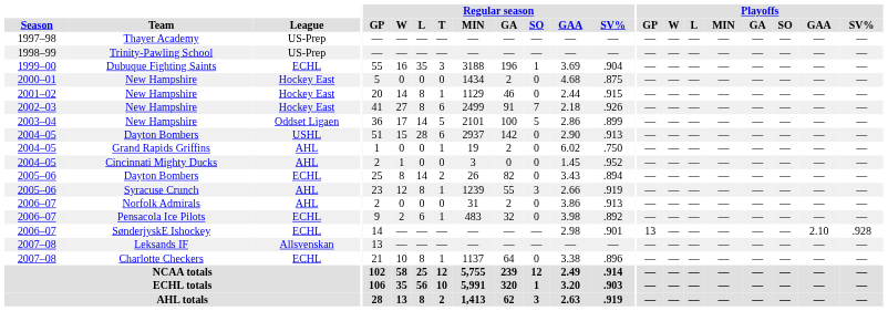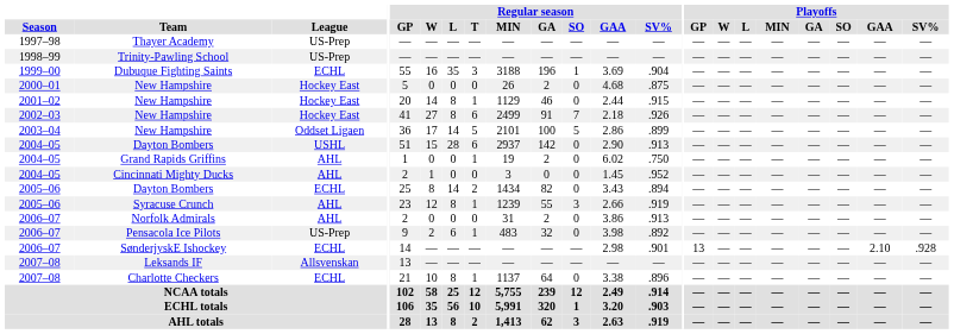 <table border="0" cellpadding="1" cellspacing="0" style="text-align:center; width:80em">
 <tr bgcolor="#e0e0e0">
 <th colspan="3" bgcolor="#ffffff"></th>
 <th rowspan="99" bgcolor="#ffffff"></th>
 <th colspan="9"><a href='#'>Regular season</a></th>
 <th rowspan="99" bgcolor="#ffffff"></th>
 <th colspan="8"><a href='#'>Playoffs</a></th>
 </tr>
 <tr bgcolor="#e0e0e0">
 <th><a href='#'>Season</a></th>
 <th>Team</th>
 <th>League</th>
 <th>GP</th>
 <th>W</th>
 <th>L</th>
 <th>T</th>
 <th>MIN</th>
 <th>GA</th>
 <th><a href='#'>SO</a></th>
 <th><a href='#'>GAA</a></th>
 <th><a href='#'>SV%</a></th>
 <th>GP</th>
 <th>W</th>
 <th>L</th>
 <th>MIN</th>
 <th>GA</th>
 <th>SO</th>
 <th>GAA</th>
 <th>SV%</th>
 </tr>
 <tr>
 <td>1997–98</td>
 <td><a href='#'>Thayer Academy</a></td>
 <td>US-Prep</td>
 <td>—</td>
 <td>—</td>
 <td>—</td>
 <td>—</td>
 <td>—</td>
 <td>—</td>
 <td>—</td>
 <td>—</td>
 <td>—</td>
 <td>—</td>
 <td>—</td>
 <td>—</td>
 <td>—</td>
 <td>—</td>
 <td>—</td>
 <td>—</td>
 <td>—</td>
 </tr>
 <tr bgcolor="f0f0f0">
 <td>1998–99</td>
 <td><a href='#'>Trinity-Pawling School</a></td>
 <td>US-Prep</td>
 <td>—</td>
 <td>—</td>
 <td>—</td>
 <td>—</td>
 <td>—</td>
 <td>—</td>
 <td>—</td>
 <td>—</td>
 <td>—</td>
 <td>—</td>
 <td>—</td>
 <td>—</td>
 <td>—</td>
 <td>—</td>
 <td>—</td>
 <td>—</td>
 <td>—</td>
 </tr>
 <tr>
 <td><a href='#'>1999–00</a></td>
 <td><a href='#'>Dubuque Fighting Saints</a></td>
 <td><a href='#'>ECHL</a></td>
 <td>55</td>
 <td>16</td>
 <td>35</td>
 <td>3</td>
 <td>3188</td>
 <td>196</td>
 <td>1</td>
 <td>3.69</td>
 <td>.904</td>
 <td>—</td>
 <td>—</td>
 <td>—</td>
 <td>—</td>
 <td>—</td>
 <td>—</td>
 <td>—</td>
 <td>—</td>
 </tr>
 <tr bgcolor="f0f0f0">
 <td><a href='#'>2000–01</a></td>
 <td><a href='#'>New Hampshire</a></td>
 <td><a href='#'>Hockey East</a></td>
 <td>5</td>
 <td>0</td>
 <td>0</td>
 <td>0</td>
-<td>1434</td>
+<td>26</td>
 <td>2</td>
 <td>0</td>
 <td>4.68</td>
 <td>.875</td>
 <td>—</td>
 <td>—</td>
 <td>—</td>
 <td>—</td>
 <td>—</td>
 <td>—</td>
 <td>—</td>
 <td>—</td>
 </tr>
 <tr>
 <td><a href='#'>2001–02</a></td>
 <td><a href='#'>New Hampshire</a></td>
 <td><a href='#'>Hockey East</a></td>
 <td>20</td>
 <td>14</td>
 <td>8</td>
 <td>1</td>
 <td>1129</td>
 <td>46</td>
 <td>0</td>
 <td>2.44</td>
 <td>.915</td>
 <td>—</td>
 <td>—</td>
 <td>—</td>
 <td>—</td>
 <td>—</td>
 <td>—</td>
 <td>—</td>
 <td>—</td>
 </tr>
 <tr bgcolor="f0f0f0">
 <td><a href='#'>2002–03</a></td>
 <td><a href='#'>New Hampshire</a></td>
 <td><a href='#'>Hockey East</a></td>
 <td>41</td>
 <td>27</td>
 <td>8</td>
 <td>6</td>
 <td>2499</td>
 <td>91</td>
 <td>7</td>
 <td>2.18</td>
 <td>.926</td>
 <td>—</td>
 <td>—</td>
 <td>—</td>
 <td>—</td>
 <td>—</td>
 <td>—</td>
 <td>—</td>
 <td>—</td>
 </tr>
 <tr>
 <td><a href='#'>2003–04</a></td>
 <td><a href='#'>New Hampshire</a></td>
 <td><a href='#'>Oddset Ligaen</a></td>
 <td>36</td>
 <td>17</td>
 <td>14</td>
 <td>5</td>
 <td>2101</td>
 <td>100</td>
 <td>5</td>
 <td>2.86</td>
 <td>.899</td>
 <td>—</td>
 <td>—</td>
 <td>—</td>
 <td>—</td>
 <td>—</td>
 <td>—</td>
 <td>—</td>
 <td>—</td>
 </tr>
 <tr bgcolor="f0f0f0">
 <td><a href='#'>2004–05</a></td>
 <td><a href='#'>Dayton Bombers</a></td>
 <td><a href='#'>USHL</a></td>
 <td>51</td>
 <td>15</td>
 <td>28</td>
 <td>6</td>
 <td>2937</td>
 <td>142</td>
 <td>0</td>
 <td>2.90</td>
 <td>.913</td>
 <td>—</td>
 <td>—</td>
 <td>—</td>
 <td>—</td>
 <td>—</td>
 <td>—</td>
 <td>—</td>
 <td>—</td>
 </tr>
 <tr>
 <td><a href='#'>2004–05</a></td>
 <td><a href='#'>Grand Rapids Griffins</a></td>
 <td><a href='#'>AHL</a></td>
 <td>1</td>
 <td>0</td>
 <td>0</td>
 <td>1</td>
 <td>19</td>
 <td>2</td>
 <td>0</td>
 <td>6.02</td>
 <td>.750</td>
 <td>—</td>
 <td>—</td>
 <td>—</td>
 <td>—</td>
 <td>—</td>
 <td>—</td>
 <td>—</td>
 <td>—</td>
 </tr>
 <tr bgcolor="f0f0f0">
 <td><a href='#'>2004–05</a></td>
 <td><a href='#'>Cincinnati Mighty Ducks</a></td>
 <td><a href='#'>AHL</a></td>
 <td>2</td>
 <td>1</td>
 <td>0</td>
 <td>0</td>
 <td>3</td>
 <td>0</td>
 <td>0</td>
 <td>1.45</td>
 <td>.952</td>
 <td>—</td>
 <td>—</td>
 <td>—</td>
 <td>—</td>
 <td>—</td>
 <td>—</td>
 <td>—</td>
 <td>—</td>
 </tr>
 <tr>
 <td><a href='#'>2005–06</a></td>
 <td><a href='#'>Dayton Bombers</a></td>
 <td><a href='#'>ECHL</a></td>
 <td>25</td>
 <td>8</td>
 <td>14</td>
 <td>2</td>
-<td>26</td>
+<td>1434</td>
 <td>82</td>
 <td>0</td>
 <td>3.43</td>
 <td>.894</td>
 <td>—</td>
 <td>—</td>
 <td>—</td>
 <td>—</td>
 <td>—</td>
 <td>—</td>
 <td>—</td>
 <td>—</td>
 </tr>
 <tr bgcolor="f0f0f0">
 <td><a href='#'>2005–06</a></td>
 <td><a href='#'>Syracuse Crunch</a></td>
 <td><a href='#'>AHL</a></td>
 <td>23</td>
 <td>12</td>
 <td>8</td>
 <td>1</td>
 <td>1239</td>
 <td>55</td>
 <td>3</td>
 <td>2.66</td>
 <td>.919</td>
 <td>—</td>
 <td>—</td>
 <td>—</td>
 <td>—</td>
 <td>—</td>
 <td>—</td>
 <td>—</td>
 <td>—</td>
 </tr>
 <tr>
 <td><a href='#'>2006–07</a></td>
 <td><a href='#'>Norfolk Admirals</a></td>
 <td><a href='#'>AHL</a></td>
 <td>2</td>
 <td>0</td>
 <td>0</td>
 <td>0</td>
 <td>31</td>
 <td>2</td>
 <td>0</td>
 <td>3.86</td>
 <td>.913</td>
 <td>—</td>
 <td>—</td>
 <td>—</td>
 <td>—</td>
 <td>—</td>
 <td>—</td>
 <td>—</td>
 <td>—</td>
 </tr>
 <tr bgcolor="f0f0f0">
 <td><a href='#'>2006–07</a></td>
 <td><a href='#'>Pensacola Ice Pilots</a></td>
-<td><a href='#'>ECHL</a></td>
+<td>US-Prep</td>
 <td>9</td>
 <td>2</td>
 <td>6</td>
 <td>1</td>
 <td>483</td>
 <td>32</td>
 <td>0</td>
 <td>3.98</td>
 <td>.892</td>
 <td>—</td>
 <td>—</td>
 <td>—</td>
 <td>—</td>
 <td>—</td>
 <td>—</td>
 <td>—</td>
 <td>—</td>
 </tr>
 <tr>
 <td><a href='#'>2006–07</a></td>
 <td><a href='#'>SønderjyskE Ishockey</a></td>
 <td><a href='#'>ECHL</a></td>
 <td>14</td>
 <td>—</td>
 <td>—</td>
 <td>—</td>
 <td>—</td>
 <td>—</td>
 <td>—</td>
 <td>2.98</td>
 <td>.901</td>
 <td>13</td>
 <td>—</td>
 <td>—</td>
 <td>—</td>
 <td>—</td>
 <td>—</td>
 <td>2.10</td>
 <td>.928</td>
 </tr>
 <tr bgcolor="f0f0f0">
 <td><a href='#'>2007–08</a></td>
 <td><a href='#'>Leksands IF</a></td>
 <td><a href='#'>Allsvenskan</a></td>
 <td>13</td>
 <td>—</td>
 <td>—</td>
 <td>—</td>
 <td>—</td>
 <td>—</td>
 <td>—</td>
 <td>—</td>
 <td>—</td>
 <td>—</td>
 <td>—</td>
 <td>—</td>
 <td>—</td>
 <td>—</td>
 <td>—</td>
 <td>—</td>
 <td>—</td>
 </tr>
 <tr>
 <td><a href='#'>2007–08</a></td>
 <td><a href='#'>Charlotte Checkers</a></td>
 <td><a href='#'>ECHL</a></td>
 <td>21</td>
 <td>10</td>
 <td>8</td>
 <td>1</td>
 <td>1137</td>
 <td>64</td>
 <td>0</td>
 <td>3.38</td>
 <td>.896</td>
 <td>—</td>
 <td>—</td>
 <td>—</td>
 <td>—</td>
 <td>—</td>
 <td>—</td>
 <td>—</td>
 <td>—</td>
 </tr>
 <tr bgcolor="#e0e0e0">
 <th colspan="3">NCAA totals</th>
 <th>102</th>
 <th>58</th>
 <th>25</th>
 <th>12</th>
 <th>5,755</th>
 <th>239</th>
 <th>12</th>
 <th>2.49</th>
 <th>.914</th>
 <th>—</th>
 <th>—</th>
 <th>—</th>
 <th>—</th>
 <th>—</th>
 <th>—</th>
 <th>—</th>
 <th>—</th>
 </tr>
 <tr bgcolor="#e0e0e0">
 <th colspan="3">ECHL totals</th>
 <th>106</th>
 <th>35</th>
 <th>56</th>
 <th>10</th>
 <th>5,991</th>
 <th>320</th>
 <th>1</th>
 <th>3.20</th>
 <th>.903</th>
 <th>—</th>
 <th>—</th>
 <th>—</th>
 <th>—</th>
 <th>—</th>
 <th>—</th>
 <th>—</th>
 <th>—</th>
 </tr>
 <tr bgcolor="#e0e0e0">
 <th colspan="3">AHL totals</th>
 <th>28</th>
 <th>13</th>
 <th>8</th>
 <th>2</th>
 <th>1,413</th>
 <th>62</th>
 <th>3</th>
 <th>2.63</th>
 <th>.919</th>
 <th>—</th>
 <th>—</th>
 <th>—</th>
 <th>—</th>
 <th>—</th>
 <th>—</th>
 <th>—</th>
 <th>—</th>
 </tr>
 </table>
